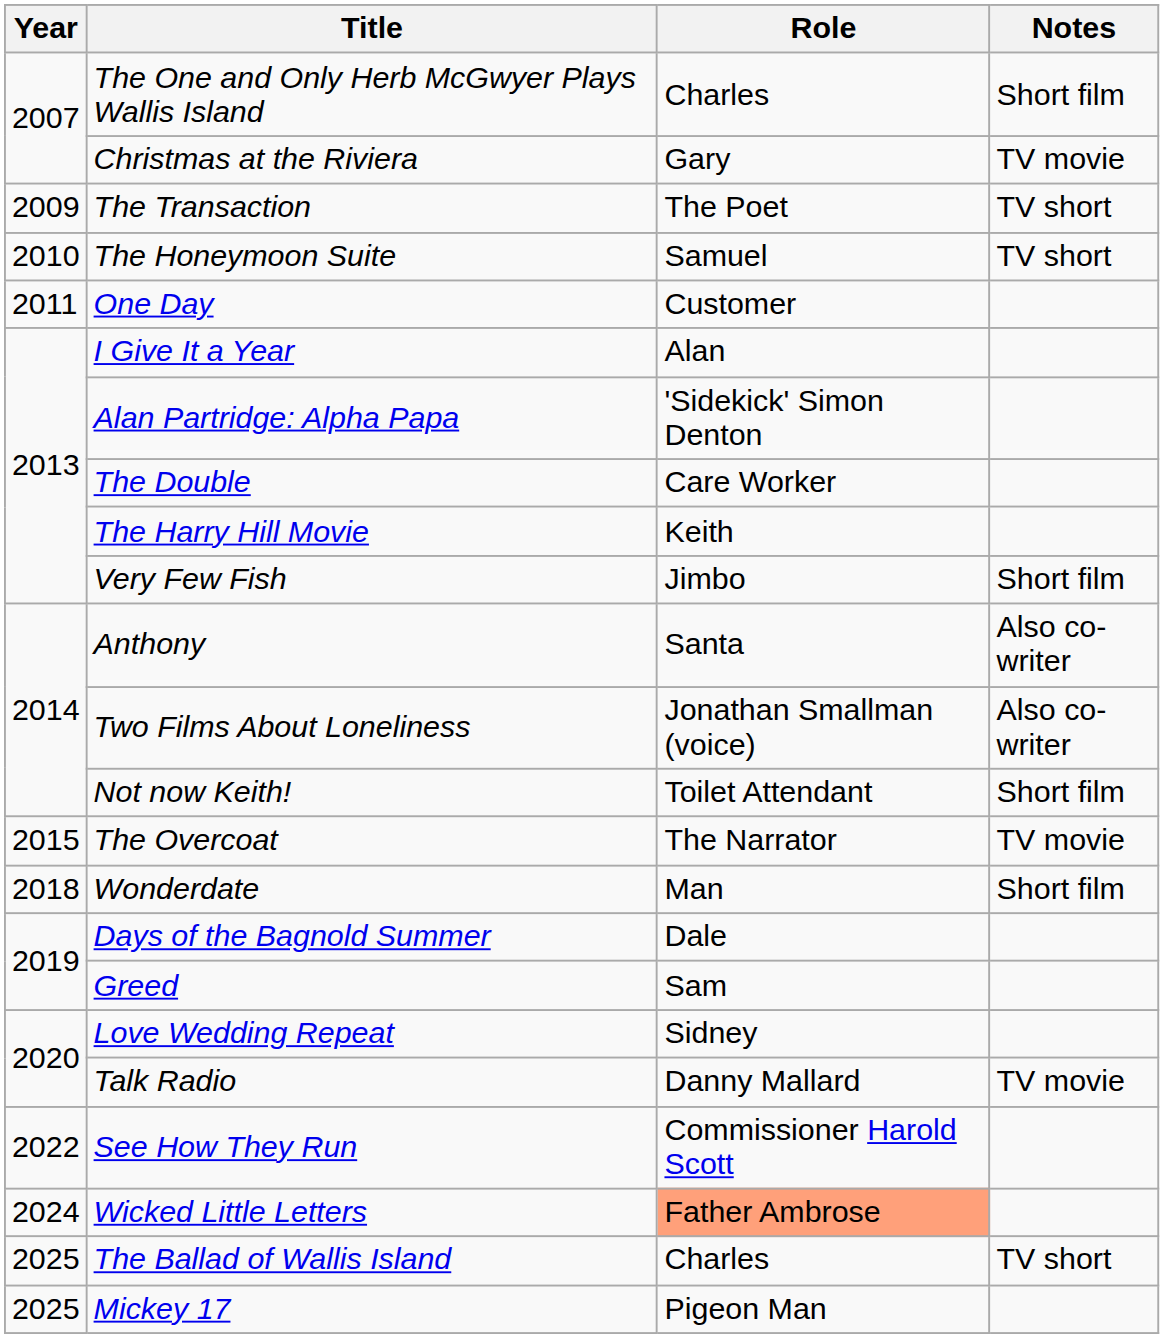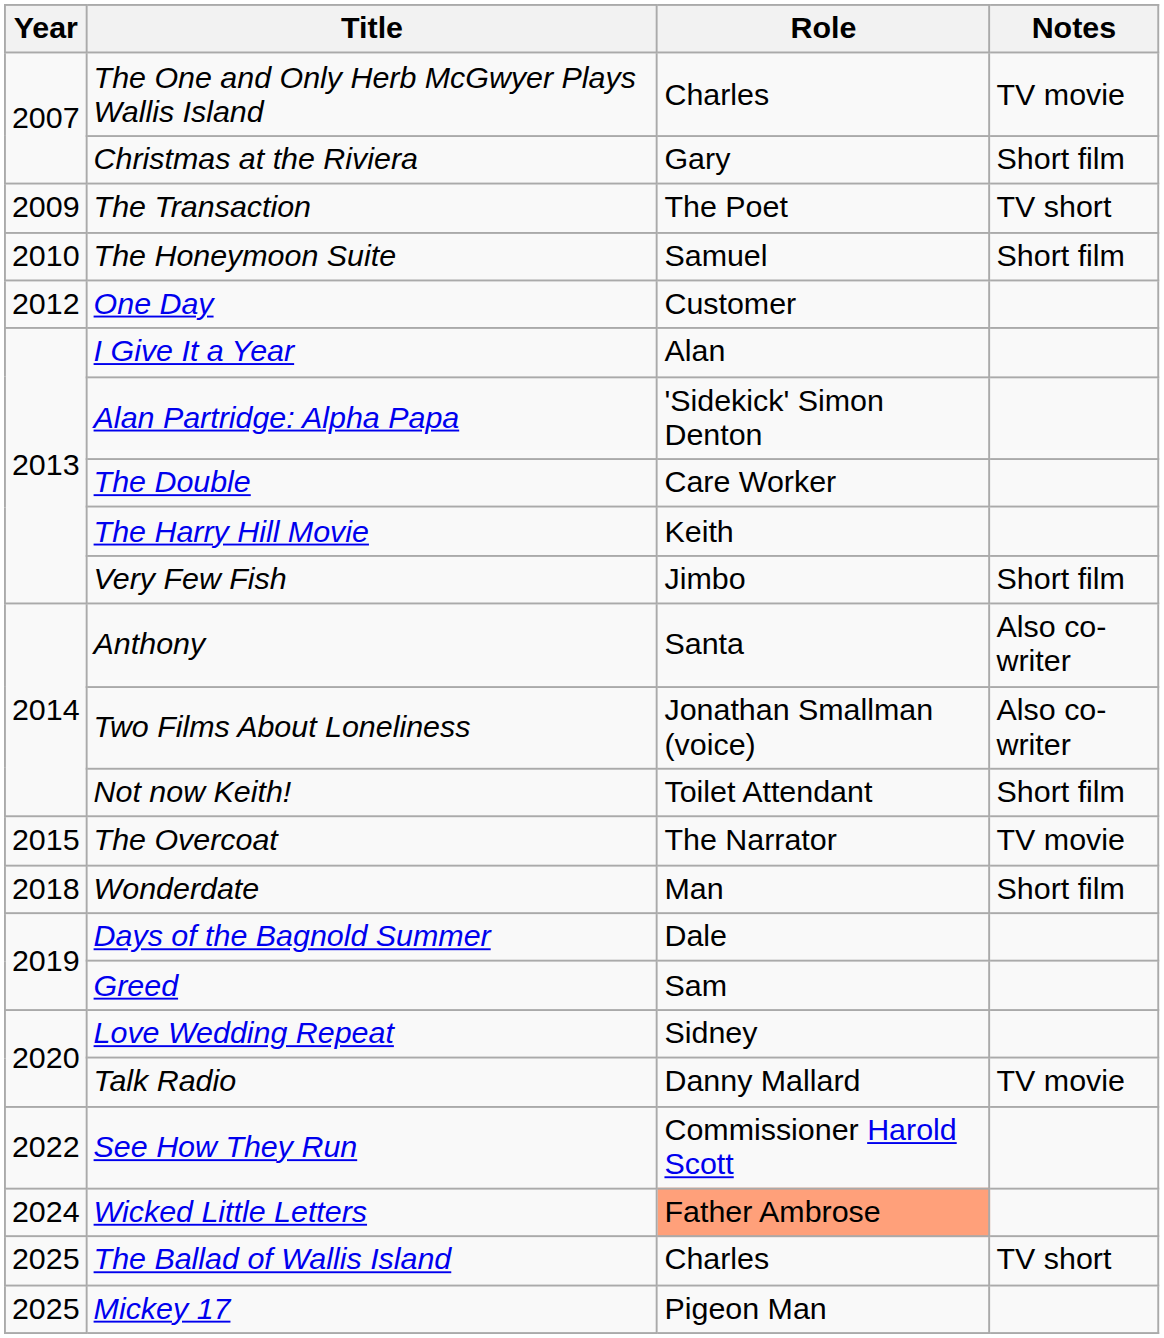 <table class="wikitable sortable">
 <tr>
 <th>Year</th>
 <th>Title</th>
 <th>Role</th>
 <th>Notes</th>
 </tr>
 <tr>
 <td rowspan="2">2007</td>
 <td><em>The One and Only Herb McGwyer Plays Wallis Island</em></td>
 <td>Charles</td>
-<td>Short film</td>
+<td>TV movie</td>
 </tr>
 <tr>
 <td><em>Christmas at the Riviera</em></td>
 <td>Gary</td>
-<td>TV movie</td>
+<td>Short film</td>
 </tr>
 <tr>
 <td>2009</td>
 <td><em>The Transaction</em></td>
 <td>The Poet</td>
 <td>TV short</td>
 </tr>
 <tr>
 <td>2010</td>
 <td><em>The Honeymoon Suite</em></td>
 <td>Samuel</td>
-<td>TV short</td>
+<td>Short film</td>
 </tr>
 <tr>
-<td>2011</td>
+<td>2012</td>
 <td><em><a href='#'>One Day</a></em></td>
 <td>Customer</td>
 <td></td>
 </tr>
 <tr>
 <td rowspan="5">2013</td>
 <td><em><a href='#'>I Give It a Year</a></em></td>
 <td>Alan</td>
 <td></td>
 </tr>
 <tr>
 <td><em><a href='#'>Alan Partridge: Alpha Papa</a></em></td>
 <td>'Sidekick' Simon Denton</td>
 <td></td>
 </tr>
 <tr>
 <td><em><a href='#'>The Double</a></em></td>
 <td>Care Worker</td>
 <td></td>
 </tr>
 <tr>
 <td><em><a href='#'>The Harry Hill Movie</a></em></td>
 <td>Keith</td>
 <td></td>
 </tr>
 <tr>
 <td><em>Very Few Fish</em></td>
 <td>Jimbo</td>
 <td>Short film</td>
 </tr>
 <tr>
 <td rowspan="3">2014</td>
 <td><em>Anthony</em></td>
 <td>Santa</td>
 <td>Also co-writer</td>
 </tr>
 <tr>
 <td><em>Two Films About Loneliness</em></td>
 <td>Jonathan Smallman (voice)</td>
 <td>Also co-writer</td>
 </tr>
 <tr>
 <td><em>Not now Keith!</em></td>
 <td>Toilet Attendant</td>
 <td>Short film</td>
 </tr>
 <tr>
 <td>2015</td>
 <td><em>The Overcoat</em></td>
 <td>The Narrator</td>
 <td>TV movie</td>
 </tr>
 <tr>
 <td>2018</td>
 <td><em>Wonderdate</em></td>
 <td>Man</td>
 <td>Short film</td>
 </tr>
 <tr>
 <td rowspan="2">2019</td>
 <td><em><a href='#'>Days of the Bagnold Summer</a></em></td>
 <td>Dale</td>
 <td></td>
 </tr>
 <tr>
 <td><em><a href='#'>Greed</a></em></td>
 <td>Sam</td>
 <td></td>
 </tr>
 <tr>
 <td rowspan="2">2020</td>
 <td><em><a href='#'>Love Wedding Repeat</a></em></td>
 <td>Sidney</td>
 <td></td>
 </tr>
 <tr>
 <td><em>Talk Radio</em></td>
 <td>Danny Mallard</td>
 <td>TV movie</td>
 </tr>
 <tr>
 <td>2022</td>
 <td><em><a href='#'>See How They Run</a></em></td>
 <td>Commissioner <a href='#'>Harold Scott</a></td>
 <td></td>
 </tr>
 <tr>
 <td>2024</td>
 <td><em><a href='#'>Wicked Little Letters</a></em></td>
 <td style="background: lightsalmon;">Father Ambrose</td>
 <td></td>
 </tr>
 <tr>
 <td>2025</td>
 <td><em><a href='#'>The Ballad of Wallis Island</a></em></td>
 <td>Charles</td>
 <td>TV short</td>
 </tr>
 <tr>
 <td>2025</td>
 <td><em><a href='#'>Mickey 17</a></em></td>
 <td>Pigeon Man</td>
 <td></td>
 </tr>
 </table>
